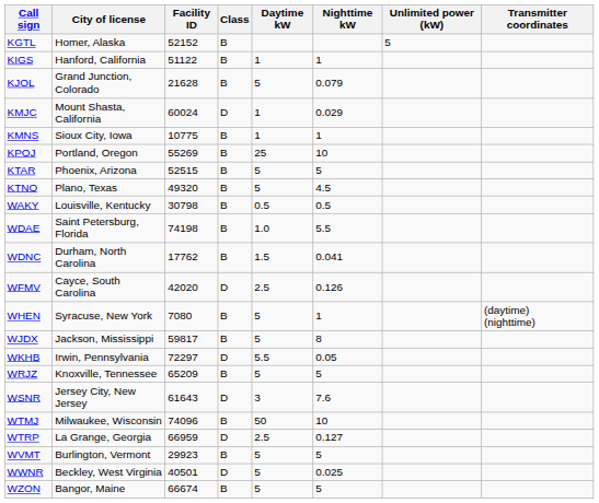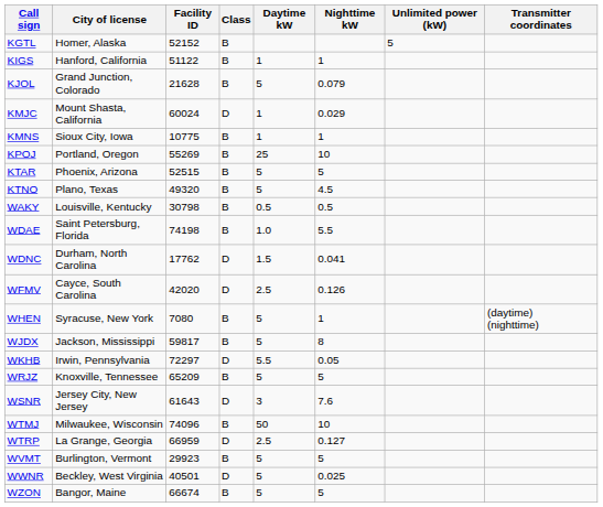 <table class="wikitable sortable">
 <tr>
 <th><a href='#'>Call sign</a></th>
 <th>City of license</th>
 <th>Facility ID</th>
 <th>Class</th>
 <th>Daytime kW</th>
 <th>Nighttime kW</th>
 <th>Unlimited power (kW)</th>
 <th>Transmitter coordinates</th>
 </tr>
 <tr>
 <td><a href='#'>KGTL</a></td>
 <td>Homer, Alaska</td>
 <td>52152</td>
 <td>B</td>
 <td></td>
 <td></td>
 <td>5</td>
 <td></td>
 </tr>
 <tr>
 <td><a href='#'>KIGS</a></td>
 <td>Hanford, California</td>
 <td>51122</td>
 <td>B</td>
 <td>1</td>
 <td>1</td>
 <td></td>
 <td></td>
 </tr>
 <tr>
 <td><a href='#'>KJOL</a></td>
 <td>Grand Junction, Colorado</td>
 <td>21628</td>
 <td>B</td>
 <td>5</td>
 <td>0.079</td>
 <td></td>
 <td></td>
 </tr>
 <tr>
 <td><a href='#'>KMJC</a></td>
 <td>Mount Shasta, California</td>
 <td>60024</td>
 <td>D</td>
 <td>1</td>
 <td>0.029</td>
 <td></td>
 <td></td>
 </tr>
 <tr>
 <td><a href='#'>KMNS</a></td>
 <td>Sioux City, Iowa</td>
 <td>10775</td>
 <td>B</td>
 <td>1</td>
 <td>1</td>
 <td></td>
 <td></td>
 </tr>
 <tr>
 <td><a href='#'>KPOJ</a></td>
 <td>Portland, Oregon</td>
 <td>55269</td>
 <td>B</td>
 <td>25</td>
 <td>10</td>
 <td></td>
 <td></td>
 </tr>
 <tr>
 <td><a href='#'>KTAR</a></td>
 <td>Phoenix, Arizona</td>
 <td>52515</td>
 <td>B</td>
 <td>5</td>
 <td>5</td>
 <td></td>
 <td></td>
 </tr>
 <tr>
 <td><a href='#'>KTNO</a></td>
 <td>Plano, Texas</td>
 <td>49320</td>
 <td>B</td>
 <td>5</td>
 <td>4.5</td>
 <td></td>
 <td></td>
 </tr>
 <tr>
 <td><a href='#'>WAKY</a></td>
 <td>Louisville, Kentucky</td>
 <td>30798</td>
 <td>B</td>
 <td>0.5</td>
 <td>0.5</td>
 <td></td>
 <td></td>
 </tr>
 <tr>
 <td><a href='#'>WDAE</a></td>
 <td>Saint Petersburg, Florida</td>
 <td>74198</td>
 <td>B</td>
 <td>1.0</td>
 <td>5.5</td>
 <td></td>
 <td></td>
 </tr>
 <tr>
 <td><a href='#'>WDNC</a></td>
 <td>Durham, North Carolina</td>
 <td>17762</td>
-<td>B</td>
+<td>D</td>
 <td>1.5</td>
 <td>0.041</td>
 <td></td>
 <td></td>
 </tr>
 <tr>
 <td><a href='#'>WFMV</a></td>
 <td>Cayce, South Carolina</td>
 <td>42020</td>
 <td>D</td>
 <td>2.5</td>
 <td>0.126</td>
 <td></td>
 <td></td>
 </tr>
 <tr>
 <td><a href='#'>WHEN</a></td>
 <td>Syracuse, New York</td>
 <td>7080</td>
 <td>B</td>
 <td>5</td>
 <td>1</td>
 <td></td>
 <td> (daytime)<br> (nighttime)</td>
 </tr>
 <tr>
 <td><a href='#'>WJDX</a></td>
 <td>Jackson, Mississippi</td>
 <td>59817</td>
 <td>B</td>
 <td>5</td>
 <td>8</td>
 <td></td>
 <td></td>
 </tr>
 <tr>
 <td><a href='#'>WKHB</a></td>
 <td>Irwin, Pennsylvania</td>
 <td>72297</td>
 <td>D</td>
 <td>5.5</td>
 <td>0.05</td>
 <td></td>
 <td></td>
 </tr>
 <tr>
 <td><a href='#'>WRJZ</a></td>
 <td>Knoxville, Tennessee</td>
 <td>65209</td>
 <td>B</td>
 <td>5</td>
 <td>5</td>
 <td></td>
 <td></td>
 </tr>
 <tr>
 <td><a href='#'>WSNR</a></td>
 <td>Jersey City, New Jersey</td>
 <td>61643</td>
 <td>D</td>
 <td>3</td>
 <td>7.6</td>
 <td></td>
 <td></td>
 </tr>
 <tr>
 <td><a href='#'>WTMJ</a></td>
 <td>Milwaukee, Wisconsin</td>
 <td>74096</td>
 <td>B</td>
 <td>50</td>
 <td>10</td>
 <td></td>
 <td></td>
 </tr>
 <tr>
 <td><a href='#'>WTRP</a></td>
 <td>La Grange, Georgia</td>
 <td>66959</td>
 <td>D</td>
 <td>2.5</td>
 <td>0.127</td>
 <td></td>
 <td></td>
 </tr>
 <tr>
 <td><a href='#'>WVMT</a></td>
 <td>Burlington, Vermont</td>
 <td>29923</td>
 <td>B</td>
 <td>5</td>
 <td>5</td>
 <td></td>
 <td></td>
 </tr>
 <tr>
 <td><a href='#'>WWNR</a></td>
 <td>Beckley, West Virginia</td>
 <td>40501</td>
 <td>D</td>
 <td>5</td>
 <td>0.025</td>
 <td></td>
 <td></td>
 </tr>
 <tr>
 <td><a href='#'>WZON</a></td>
 <td>Bangor, Maine</td>
 <td>66674</td>
 <td>B</td>
 <td>5</td>
 <td>5</td>
 <td></td>
 <td></td>
 </tr>
 </table>
